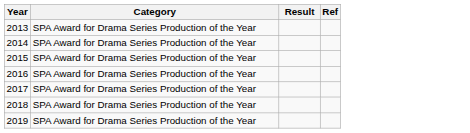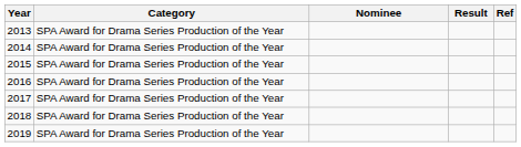 <table class="wikitable">
 <tr>
 <th>Year</th>
 <th width="400">Category</th>
+<th width="198">Nominee</th>
 <th width="60">Result</th>
 <th>Ref</th>
 </tr>
 <tr>
 <td>2013</td>
 <td>SPA Award for Drama Series Production of the Year</td>
 <td></td>
 <td></td>
+<td></td>
 </tr>
 <tr>
 <td>2014</td>
 <td>SPA Award for Drama Series Production of the Year</td>
+<td></td>
 <td></td>
 <td></td>
 </tr>
 <tr>
 <td>2015</td>
 <td>SPA Award for Drama Series Production of the Year</td>
 <td></td>
 <td></td>
+<td></td>
 </tr>
 <tr>
 <td>2016</td>
 <td>SPA Award for Drama Series Production of the Year</td>
+<td></td>
 <td></td>
 <td></td>
 </tr>
 <tr>
 <td>2017</td>
 <td>SPA Award for Drama Series Production of the Year</td>
 <td></td>
 <td></td>
+<td></td>
 </tr>
 <tr>
 <td>2018</td>
 <td>SPA Award for Drama Series Production of the Year</td>
+<td></td>
 <td></td>
 <td></td>
 </tr>
 <tr>
 <td>2019</td>
 <td>SPA Award for Drama Series Production of the Year</td>
 <td></td>
 <td></td>
+<td></td>
 </tr>
 </table>
